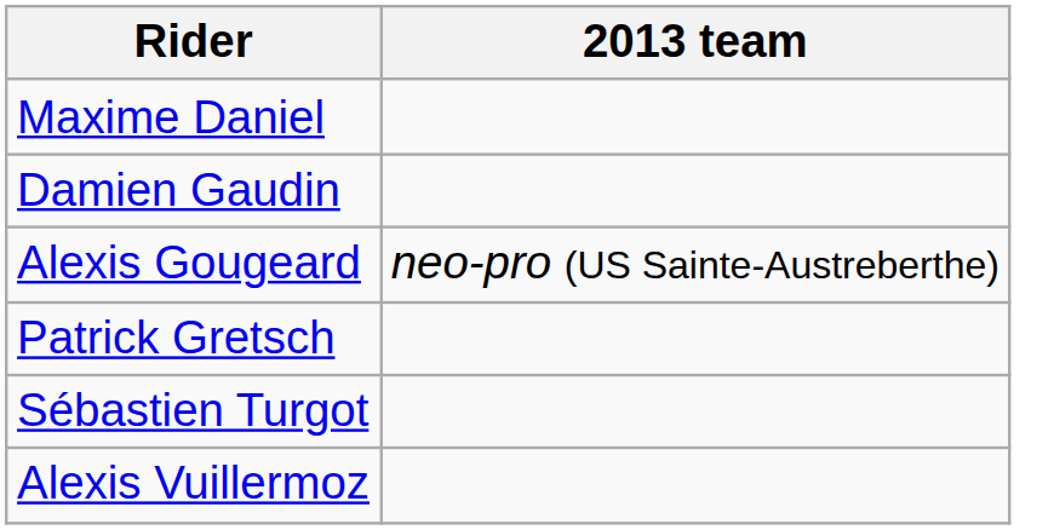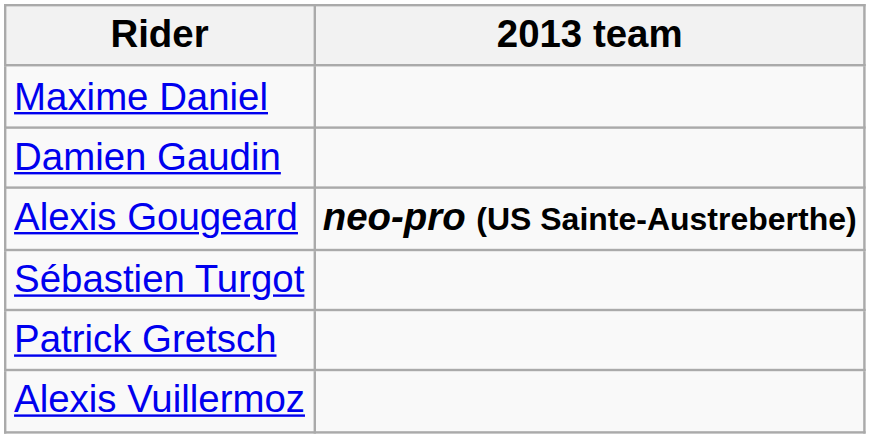 <table class="wikitable">
 <tr>
 <th>Rider</th>
 <th>2013 team</th>
 </tr>
 <tr>
 <td><a href='#'>Maxime Daniel</a></td>
 <td></td>
 </tr>
 <tr>
 <td><a href='#'>Damien Gaudin</a></td>
 <td></td>
 </tr>
 <tr>
 <td><a href='#'>Alexis Gougeard</a></td>
-<td><em>neo-pro</em> <small>(US Sainte-Austreberthe)</small></td>
+<td><strong><em>neo-pro</em> <small>(US Sainte-Austreberthe)</small></strong></td>
+</tr>
+<tr>
+<td><a href='#'>Sébastien Turgot</a></td>
+<td></td>
 </tr>
 <tr>
 <td><a href='#'>Patrick Gretsch</a></td>
-<td></td>
-</tr>
-<tr>
-<td><a href='#'>Sébastien Turgot</a></td>
 <td></td>
 </tr>
 <tr>
 <td><a href='#'>Alexis Vuillermoz</a></td>
 <td></td>
 </tr>
 </table>
